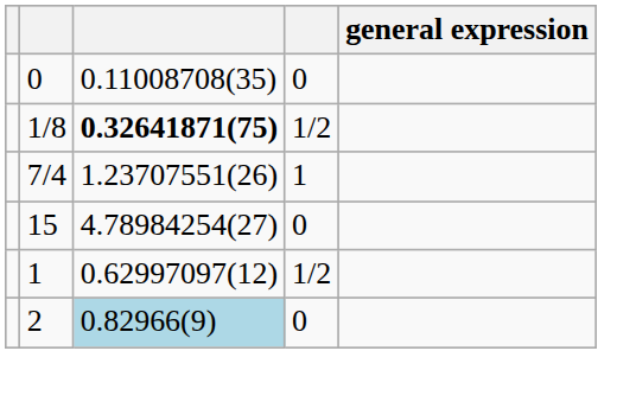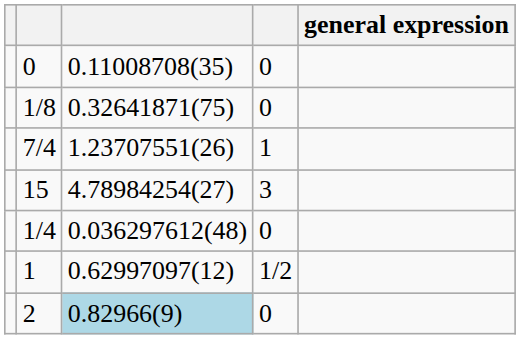 <table class="wikitable">
 <tr>
 <th></th>
 <th></th>
 <th></th>
 <th></th>
 <th>general expression</th>
 </tr>
 <tr>
 <td></td>
 <td>0</td>
 <td>0.11008708(35)</td>
 <td>0</td>
 <td></td>
 </tr>
 <tr>
 <td></td>
 <td>1/8</td>
-<td><strong>0.32641871(75)</strong></td>
-<td>1/2</td>
+<td>0.32641871(75)</td>
+<td>0</td>
 <td></td>
 </tr>
 <tr>
 <td></td>
 <td>7/4</td>
 <td>1.23707551(26)</td>
 <td>1</td>
 <td></td>
 </tr>
 <tr>
 <td></td>
 <td>15</td>
 <td>4.78984254(27)</td>
+<td>3</td>
+<td></td>
+</tr>
+<tr>
+<td></td>
+<td>1/4</td>
+<td>0.036297612(48)</td>
 <td>0</td>
 <td></td>
 </tr>
 <tr>
 <td></td>
 <td>1</td>
 <td>0.62997097(12)</td>
 <td>1/2</td>
 <td></td>
 </tr>
 <tr>
 <td></td>
 <td>2</td>
 <td style="background: lightblue;">0.82966(9)</td>
 <td>0</td>
 <td></td>
 </tr>
 </table>
